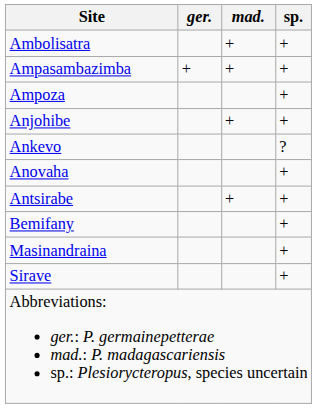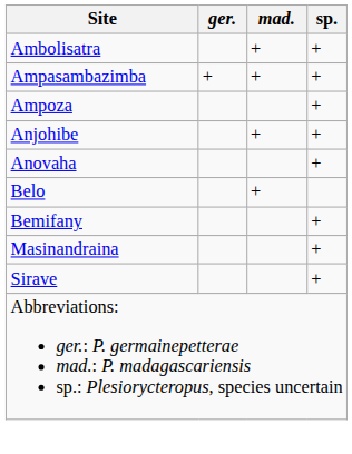 <table class="wikitable" align="right" style="margin-left: 0.5em; margin-top: 0em">
 <tr>
 <th>Site</th>
 <th><em>ger.</em></th>
 <th><em>mad.</em></th>
 <th>sp.</th>
 </tr>
 <tr>
 <td><a href='#'>Ambolisatra</a></td>
 <td></td>
 <td>+</td>
 <td>+</td>
 </tr>
 <tr>
 <td><a href='#'>Ampasambazimba</a></td>
 <td>+</td>
 <td>+</td>
 <td>+</td>
 </tr>
 <tr>
 <td><a href='#'>Ampoza</a></td>
 <td></td>
 <td></td>
 <td>+</td>
 </tr>
 <tr>
 <td><a href='#'>Anjohibe</a></td>
 <td></td>
 <td>+</td>
 <td>+</td>
 </tr>
 <tr>
-<td><a href='#'>Ankevo</a></td>
-<td></td>
-<td></td>
-<td>?</td>
-</tr>
-<tr>
 <td><a href='#'>Anovaha</a></td>
 <td></td>
 <td></td>
 <td>+</td>
 </tr>
 <tr>
-<td><a href='#'>Antsirabe</a></td>
+<td><a href='#'>Belo</a></td>
 <td></td>
 <td>+</td>
-<td>+</td>
+<td></td>
 </tr>
 <tr>
 <td><a href='#'>Bemifany</a></td>
 <td></td>
 <td></td>
 <td>+</td>
 </tr>
 <tr>
 <td><a href='#'>Masinandraina</a></td>
 <td></td>
 <td></td>
 <td>+</td>
 </tr>
 <tr>
 <td><a href='#'>Sirave</a></td>
 <td></td>
 <td></td>
 <td>+</td>
 </tr>
 <tr>
 <td colspan="4">Abbreviations:<br><ul><li><em>ger.</em>: <em>P. germainepetterae</em></li><li><em>mad.</em>: <em>P. madagascariensis</em></li><li>sp.: <em>Plesiorycteropus</em>, species uncertain</li></ul></td>
 </tr>
 </table>
